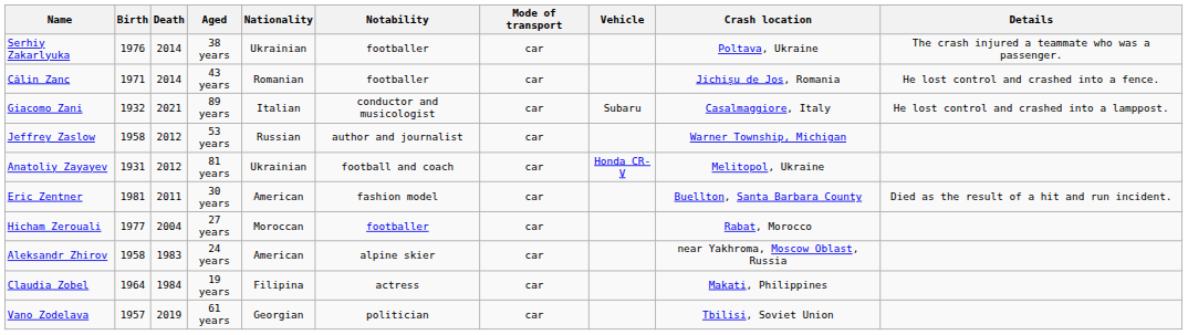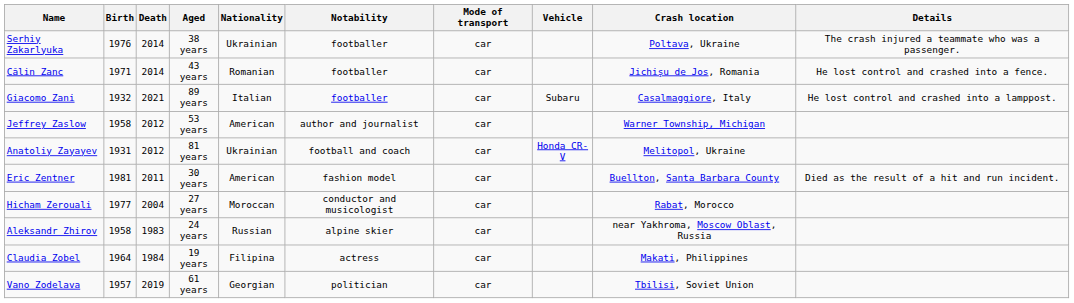 <table class="wikitable sortable" style="text-align:center; font-size:85%">
 <tr>
 <th>Name</th>
 <th>Birth</th>
 <th>Death</th>
 <th>Aged</th>
 <th>Nationality</th>
 <th>Notability</th>
 <th>Mode of transport</th>
 <th>Vehicle</th>
 <th>Crash location</th>
 <th>Details</th>
 </tr>
 <tr>
 <td align="left"><a href='#'>Serhiy Zakarlyuka</a></td>
 <td>1976</td>
 <td>2014</td>
 <td>38 years</td>
 <td>Ukrainian</td>
 <td>footballer</td>
 <td>car</td>
 <td></td>
 <td><a href='#'>Poltava</a>, Ukraine</td>
 <td>The crash injured a teammate who was a passenger.</td>
 </tr>
 <tr>
 <td align="left"><a href='#'>Călin Zanc</a></td>
 <td>1971</td>
 <td>2014</td>
 <td>43 years</td>
 <td>Romanian</td>
 <td>footballer</td>
 <td>car</td>
 <td></td>
 <td><a href='#'>Jichișu de Jos</a>, Romania</td>
 <td>He lost control and crashed into a fence.</td>
 </tr>
 <tr>
 <td align="left"><a href='#'>Giacomo Zani</a></td>
 <td>1932</td>
 <td>2021</td>
 <td>89 years</td>
 <td>Italian</td>
-<td>conductor and musicologist</td>
+<td><a href='#'>footballer</a></td>
 <td>car</td>
 <td>Subaru</td>
 <td><a href='#'>Casalmaggiore</a>, Italy</td>
 <td>He lost control and crashed into a lamppost.</td>
 </tr>
 <tr>
 <td align="left"><a href='#'>Jeffrey Zaslow</a></td>
 <td>1958</td>
 <td>2012</td>
 <td>53 years</td>
-<td>Russian</td>
+<td>American</td>
 <td>author and journalist</td>
 <td>car</td>
 <td></td>
 <td><a href='#'>Warner Township, Michigan</a></td>
 <td></td>
 </tr>
 <tr>
 <td align="left"><a href='#'>Anatoliy Zayayev</a></td>
 <td>1931</td>
 <td>2012</td>
 <td>81 years</td>
 <td>Ukrainian</td>
 <td>football and coach</td>
 <td>car</td>
 <td><a href='#'>Honda CR-V</a></td>
 <td><a href='#'>Melitopol</a>, Ukraine</td>
 <td></td>
 </tr>
 <tr>
 <td align="left"><a href='#'>Eric Zentner</a></td>
 <td>1981</td>
 <td>2011</td>
 <td>30 years</td>
 <td>American</td>
 <td>fashion model</td>
 <td>car</td>
 <td></td>
 <td><a href='#'>Buellton</a>, <a href='#'>Santa Barbara County</a></td>
 <td>Died as the result of a hit and run incident.</td>
 </tr>
 <tr>
 <td align="left"><a href='#'>Hicham Zerouali</a></td>
 <td>1977</td>
 <td>2004</td>
 <td>27 years</td>
 <td>Moroccan</td>
-<td><a href='#'>footballer</a></td>
+<td>conductor and musicologist</td>
 <td>car</td>
 <td></td>
 <td><a href='#'>Rabat</a>, Morocco</td>
 <td></td>
 </tr>
 <tr>
 <td align="left"><a href='#'>Aleksandr Zhirov</a></td>
 <td>1958</td>
 <td>1983</td>
 <td>24 years</td>
-<td>American</td>
+<td>Russian</td>
 <td>alpine skier</td>
 <td>car</td>
 <td></td>
 <td>near Yakhroma, <a href='#'>Moscow Oblast</a>, Russia</td>
 <td></td>
 </tr>
 <tr>
 <td align="left"><a href='#'>Claudia Zobel</a></td>
 <td>1964</td>
 <td>1984</td>
 <td>19 years</td>
 <td>Filipina</td>
 <td>actress</td>
 <td>car</td>
 <td></td>
 <td><a href='#'>Makati</a>, Philippines</td>
 <td></td>
 </tr>
 <tr>
 <td align="left"><a href='#'>Vano Zodelava</a></td>
 <td>1957</td>
 <td>2019</td>
 <td>61 years</td>
 <td>Georgian</td>
 <td>politician</td>
 <td>car</td>
 <td></td>
 <td><a href='#'>Tbilisi</a>, Soviet Union</td>
 <td></td>
 </tr>
 </table>
